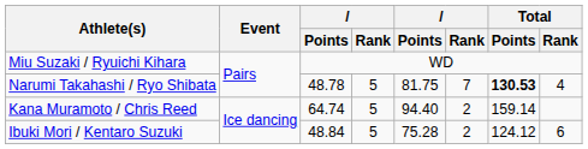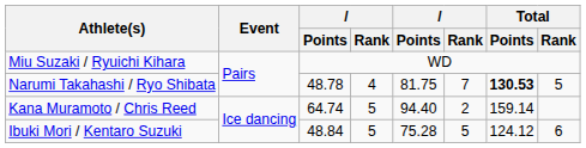 <table class="wikitable" style="font-size:90%">
 <tr>
 <th rowspan="2">Athlete(s)</th>
 <th rowspan="2">Event</th>
 <th colspan="2">/</th>
 <th colspan="2">/</th>
 <th colspan="2">Total</th>
 </tr>
 <tr>
 <th>Points</th>
 <th>Rank</th>
 <th>Points</th>
 <th>Rank</th>
 <th>Points</th>
 <th>Rank</th>
 </tr>
 <tr style="text-align:center;">
 <td align="left"><a href='#'>Miu Suzaki</a> / <a href='#'>Ryuichi Kihara</a></td>
 <td rowspan="2" style="text-align:left;"><a href='#'>Pairs</a></td>
 <td colspan=6>WD</td>
 </tr>
 <tr style="text-align:center;">
 <td align="left"><a href='#'>Narumi Takahashi</a> / <a href='#'>Ryo Shibata</a></td>
 <td>48.78</td>
-<td>5</td>
+<td>4</td>
 <td>81.75</td>
 <td>7</td>
 <td><strong>130.53</strong></td>
-<td>4</td>
+<td>5</td>
 </tr>
 <tr style="text-align:center;">
 <td align="left"><a href='#'>Kana Muramoto</a> / <a href='#'>Chris Reed</a></td>
 <td rowspan="2" style="text-align:left;"><a href='#'>Ice dancing</a></td>
 <td>64.74</td>
 <td>5</td>
 <td>94.40</td>
 <td>2</td>
 <td>159.14</td>
 <td></td>
 </tr>
 <tr style="text-align:center;">
 <td align="left"><a href='#'>Ibuki Mori</a> / <a href='#'>Kentaro Suzuki</a></td>
 <td>48.84</td>
 <td>5</td>
 <td>75.28</td>
-<td>2</td>
+<td>5</td>
 <td>124.12</td>
 <td>6</td>
 </tr>
 </table>
